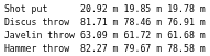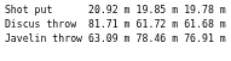 <table>
 <tr>
 <td>Shot put</td>
 <td></td>
 <td>20.92 m</td>
 <td></td>
 <td>19.85 m</td>
 <td></td>
 <td>19.78 m</td>
 </tr>
 <tr>
 <td>Discus throw</td>
 <td></td>
 <td>81.71 m</td>
 <td></td>
-<td>78.46 m</td>
+<td>61.72 m</td>
 <td></td>
-<td>76.91 m</td>
+<td>61.68 m</td>
 </tr>
 <tr>
 <td>Javelin throw</td>
 <td></td>
 <td>63.09 m</td>
 <td></td>
-<td>61.72 m</td>
+<td>78.46 m</td>
 <td></td>
-<td>61.68 m</td>
-</tr>
-<tr>
-<td>Hammer throw</td>
-<td></td>
-<td>82.27 m</td>
-<td></td>
-<td>79.67 m</td>
-<td></td>
-<td>78.58 m</td>
+<td>76.91 m</td>
 </tr>
 </table>
